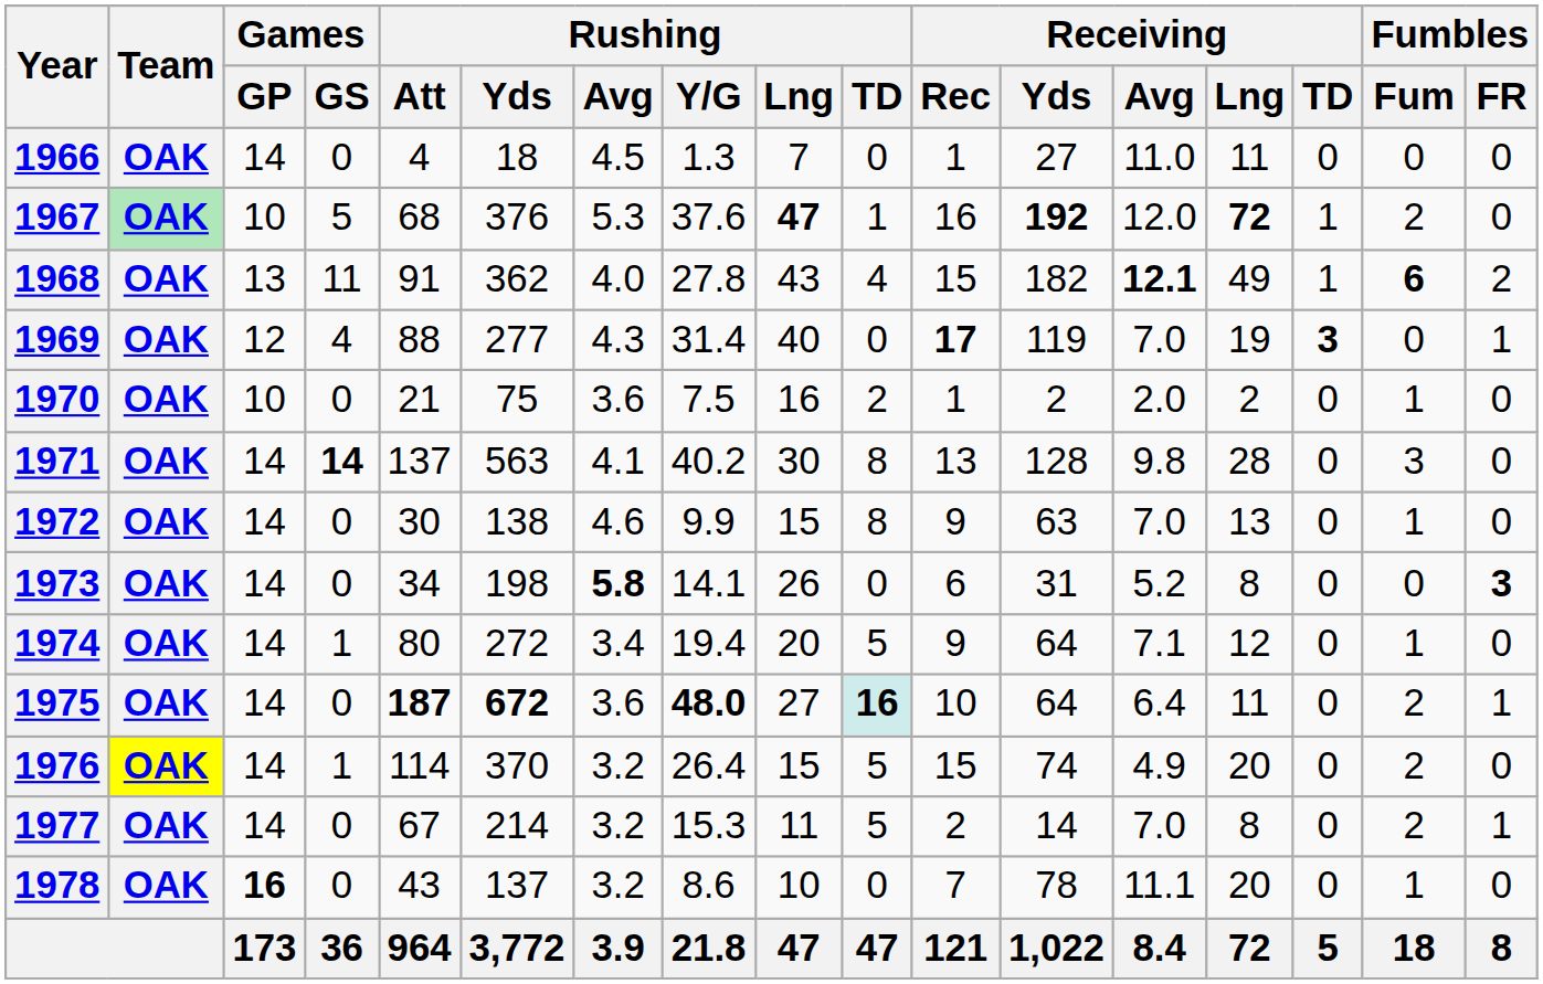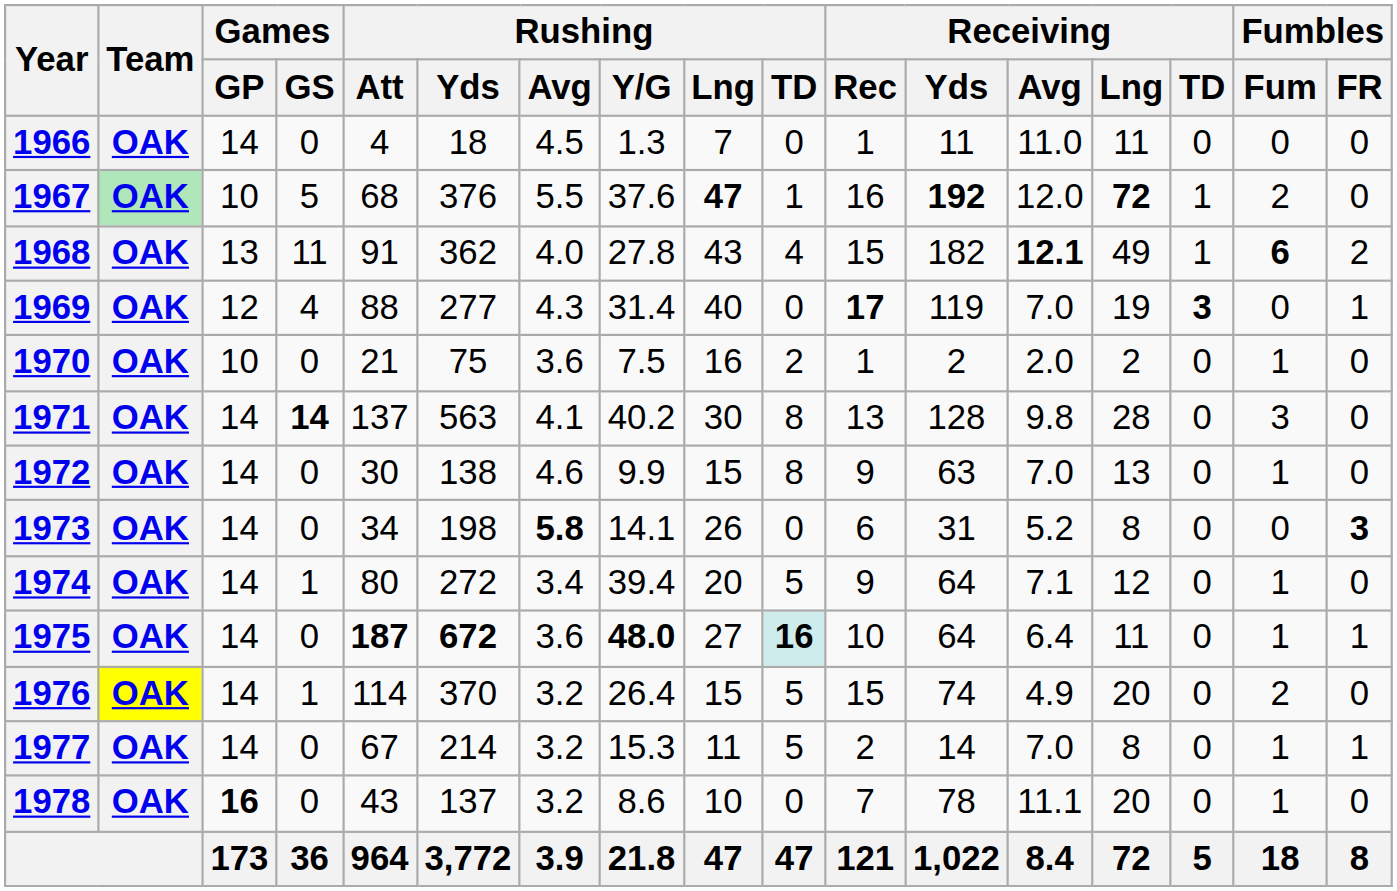 <table class= "wikitable" style="text-align:center;">
 <tr>
 <th rowspan="2">Year</th>
 <th rowspan="2">Team</th>
 <th colspan="2">Games</th>
 <th colspan="6">Rushing</th>
 <th colspan="5">Receiving</th>
 <th colspan="2">Fumbles</th>
 </tr>
 <tr>
 <th>GP</th>
 <th>GS</th>
 <th>Att</th>
 <th>Yds</th>
 <th>Avg</th>
 <th>Y/G</th>
 <th>Lng</th>
 <th>TD</th>
 <th>Rec</th>
 <th>Yds</th>
 <th>Avg</th>
 <th>Lng</th>
 <th>TD</th>
 <th>Fum</th>
 <th>FR</th>
 </tr>
 <tr>
 <th><a href='#'>1966</a></th>
 <th><a href='#'>OAK</a></th>
 <td>14</td>
 <td>0</td>
 <td>4</td>
 <td>18</td>
 <td>4.5</td>
 <td>1.3</td>
 <td>7</td>
 <td>0</td>
 <td>1</td>
-<td>27</td>
+<td>11</td>
 <td>11.0</td>
 <td>11</td>
 <td>0</td>
 <td>0</td>
 <td>0</td>
 </tr>
 <tr>
 <th><a href='#'>1967</a></th>
 <th style="background:#afe6ba;"><a href='#'>OAK</a></th>
 <td>10</td>
 <td>5</td>
 <td>68</td>
 <td>376</td>
-<td>5.3</td>
+<td>5.5</td>
 <td>37.6</td>
 <td><strong>47</strong></td>
 <td>1</td>
 <td>16</td>
 <td><strong>192</strong></td>
 <td>12.0</td>
 <td><strong>72</strong></td>
 <td>1</td>
 <td>2</td>
 <td>0</td>
 </tr>
 <tr>
 <th><a href='#'>1968</a></th>
 <th><a href='#'>OAK</a></th>
 <td>13</td>
 <td>11</td>
 <td>91</td>
 <td>362</td>
 <td>4.0</td>
 <td>27.8</td>
 <td>43</td>
 <td>4</td>
 <td>15</td>
 <td>182</td>
 <td><strong>12.1</strong></td>
 <td>49</td>
 <td>1</td>
 <td><strong>6</strong></td>
 <td>2</td>
 </tr>
 <tr>
 <th><a href='#'>1969</a></th>
 <th><a href='#'>OAK</a></th>
 <td>12</td>
 <td>4</td>
 <td>88</td>
 <td>277</td>
 <td>4.3</td>
 <td>31.4</td>
 <td>40</td>
 <td>0</td>
 <td><strong>17</strong></td>
 <td>119</td>
 <td>7.0</td>
 <td>19</td>
 <td><strong>3</strong></td>
 <td>0</td>
 <td>1</td>
 </tr>
 <tr>
 <th><a href='#'>1970</a></th>
 <th><a href='#'>OAK</a></th>
 <td>10</td>
 <td>0</td>
 <td>21</td>
 <td>75</td>
 <td>3.6</td>
 <td>7.5</td>
 <td>16</td>
 <td>2</td>
 <td>1</td>
 <td>2</td>
 <td>2.0</td>
 <td>2</td>
 <td>0</td>
 <td>1</td>
 <td>0</td>
 </tr>
 <tr>
 <th><a href='#'>1971</a></th>
 <th><a href='#'>OAK</a></th>
 <td>14</td>
 <td><strong>14</strong></td>
 <td>137</td>
 <td>563</td>
 <td>4.1</td>
 <td>40.2</td>
 <td>30</td>
 <td>8</td>
 <td>13</td>
 <td>128</td>
 <td>9.8</td>
 <td>28</td>
 <td>0</td>
 <td>3</td>
 <td>0</td>
 </tr>
 <tr>
 <th><a href='#'>1972</a></th>
 <th><a href='#'>OAK</a></th>
 <td>14</td>
 <td>0</td>
 <td>30</td>
 <td>138</td>
 <td>4.6</td>
 <td>9.9</td>
 <td>15</td>
 <td>8</td>
 <td>9</td>
 <td>63</td>
 <td>7.0</td>
 <td>13</td>
 <td>0</td>
 <td>1</td>
 <td>0</td>
 </tr>
 <tr>
 <th><a href='#'>1973</a></th>
 <th><a href='#'>OAK</a></th>
 <td>14</td>
 <td>0</td>
 <td>34</td>
 <td>198</td>
 <td><strong>5.8</strong></td>
 <td>14.1</td>
 <td>26</td>
 <td>0</td>
 <td>6</td>
 <td>31</td>
 <td>5.2</td>
 <td>8</td>
 <td>0</td>
 <td>0</td>
 <td><strong>3</strong></td>
 </tr>
 <tr>
 <th><a href='#'>1974</a></th>
 <th><a href='#'>OAK</a></th>
 <td>14</td>
 <td>1</td>
 <td>80</td>
 <td>272</td>
 <td>3.4</td>
-<td>19.4</td>
+<td>39.4</td>
 <td>20</td>
 <td>5</td>
 <td>9</td>
 <td>64</td>
 <td>7.1</td>
 <td>12</td>
 <td>0</td>
 <td>1</td>
 <td>0</td>
 </tr>
 <tr>
 <th><a href='#'>1975</a></th>
 <th><a href='#'>OAK</a></th>
 <td>14</td>
 <td>0</td>
 <td><strong>187</strong></td>
 <td><strong>672</strong></td>
 <td>3.6</td>
 <td><strong>48.0</strong></td>
 <td>27</td>
 <td style="background:#cfecec;"><strong>16</strong></td>
 <td>10</td>
 <td>64</td>
 <td>6.4</td>
 <td>11</td>
 <td>0</td>
-<td>2</td>
+<td>1</td>
 <td>1</td>
 </tr>
 <tr>
 <th><a href='#'>1976</a></th>
 <th style="background:#ffff00;"><a href='#'>OAK</a></th>
 <td>14</td>
 <td>1</td>
 <td>114</td>
 <td>370</td>
 <td>3.2</td>
 <td>26.4</td>
 <td>15</td>
 <td>5</td>
 <td>15</td>
 <td>74</td>
 <td>4.9</td>
 <td>20</td>
 <td>0</td>
 <td>2</td>
 <td>0</td>
 </tr>
 <tr>
 <th><a href='#'>1977</a></th>
 <th><a href='#'>OAK</a></th>
 <td>14</td>
 <td>0</td>
 <td>67</td>
 <td>214</td>
 <td>3.2</td>
 <td>15.3</td>
 <td>11</td>
 <td>5</td>
 <td>2</td>
 <td>14</td>
 <td>7.0</td>
 <td>8</td>
 <td>0</td>
-<td>2</td>
+<td>1</td>
 <td>1</td>
 </tr>
 <tr>
 <th><a href='#'>1978</a></th>
 <th><a href='#'>OAK</a></th>
 <td><strong>16</strong></td>
 <td>0</td>
 <td>43</td>
 <td>137</td>
 <td>3.2</td>
 <td>8.6</td>
 <td>10</td>
 <td>0</td>
 <td>7</td>
 <td>78</td>
 <td>11.1</td>
 <td>20</td>
 <td>0</td>
 <td>1</td>
 <td>0</td>
 </tr>
 <tr>
 <th colspan="2"></th>
 <th>173</th>
 <th>36</th>
 <th>964</th>
 <th>3,772</th>
 <th>3.9</th>
 <th>21.8</th>
 <th>47</th>
 <th>47</th>
 <th>121</th>
 <th>1,022</th>
 <th>8.4</th>
 <th>72</th>
 <th>5</th>
 <th>18</th>
 <th>8</th>
 </tr>
 </table>
